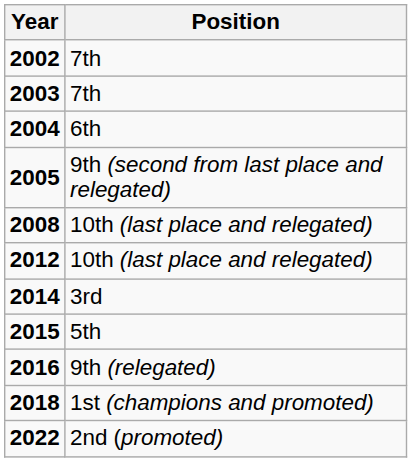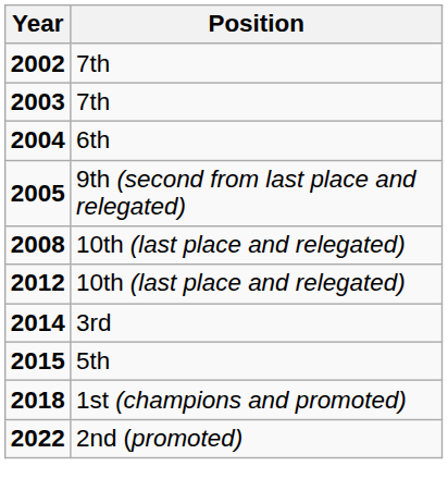 <table class="wikitable" style="width: 18em;">
 <tr>
 <th>Year</th>
 <th>Position</th>
 </tr>
 <tr>
 <td><strong>2002</strong></td>
 <td>7th</td>
 </tr>
 <tr>
 <td><strong>2003</strong></td>
 <td>7th</td>
 </tr>
 <tr>
 <td><strong>2004</strong></td>
 <td>6th</td>
 </tr>
 <tr>
 <td><strong>2005</strong></td>
 <td>9th <em>(second from last place and relegated)</em></td>
 </tr>
 <tr>
 <td><strong>2008</strong></td>
 <td>10th <em>(last place and relegated)</em></td>
 </tr>
 <tr>
 <td><strong>2012</strong></td>
 <td>10th <em>(last place and relegated)</em></td>
 </tr>
 <tr>
 <td><strong>2014</strong></td>
 <td>3rd</td>
 </tr>
 <tr>
 <td><strong>2015</strong></td>
 <td>5th</td>
 </tr>
 <tr>
-<td><strong>2016</strong></td>
-<td>9th <em>(relegated)</em></td>
-</tr>
-<tr>
 <td><strong>2018</strong></td>
 <td>1st <em>(champions and promoted)</em></td>
 </tr>
 <tr>
 <td><strong>2022</strong></td>
 <td>2nd (<em>promoted)</em></td>
 </tr>
 </table>
